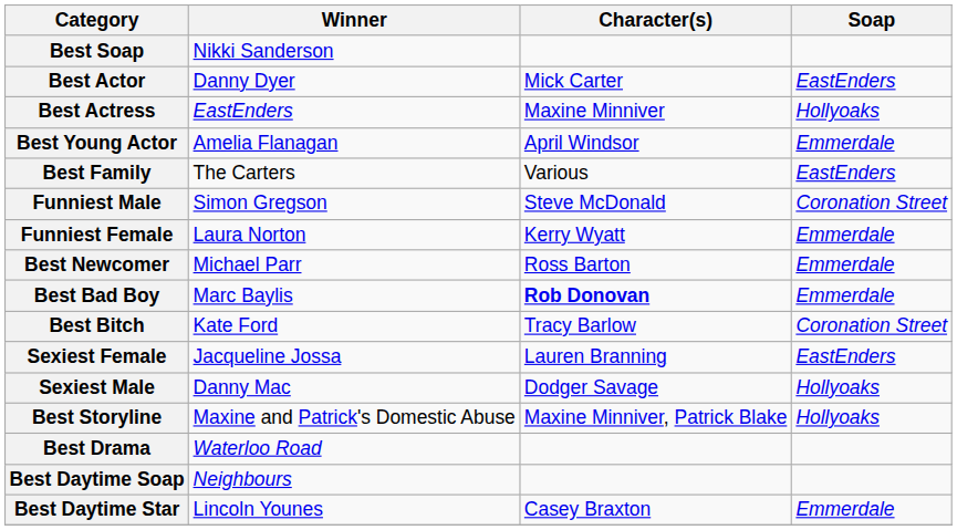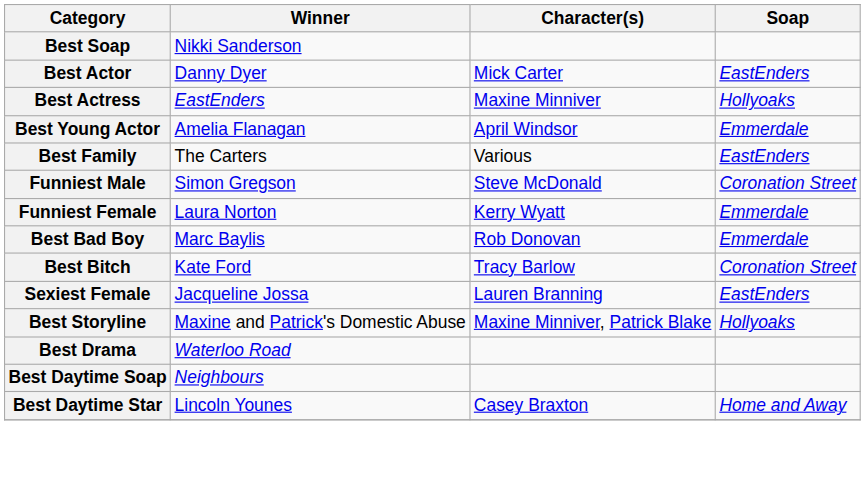 <table class="wikitable" style="font-size: 100%;">
 <tr>
 <th>Category</th>
 <th>Winner</th>
 <th>Character(s)</th>
 <th>Soap</th>
 </tr>
 <tr>
 <th>Best Soap</th>
 <td><a href='#'>Nikki Sanderson</a></td>
 <td></td>
 <td></td>
 </tr>
 <tr>
 <th>Best Actor</th>
 <td><a href='#'>Danny Dyer</a></td>
 <td><a href='#'>Mick Carter</a></td>
 <td><em><a href='#'>EastEnders</a></em></td>
 </tr>
 <tr>
 <th>Best Actress</th>
 <td><em><a href='#'>EastEnders</a></em></td>
 <td><a href='#'>Maxine Minniver</a></td>
 <td><em><a href='#'>Hollyoaks</a></em></td>
 </tr>
 <tr>
 <th>Best Young Actor</th>
 <td><a href='#'>Amelia Flanagan</a></td>
 <td><a href='#'>April Windsor</a></td>
 <td><em><a href='#'>Emmerdale</a></em></td>
 </tr>
 <tr>
 <th>Best Family</th>
 <td>The Carters</td>
 <td>Various</td>
 <td><em><a href='#'>EastEnders</a></em></td>
 </tr>
 <tr>
 <th>Funniest Male</th>
 <td><a href='#'>Simon Gregson</a></td>
 <td><a href='#'>Steve McDonald</a></td>
 <td><em><a href='#'>Coronation Street</a></em></td>
 </tr>
 <tr>
 <th>Funniest Female</th>
 <td><a href='#'>Laura Norton</a></td>
 <td><a href='#'>Kerry Wyatt</a></td>
 <td><em><a href='#'>Emmerdale</a></em></td>
 </tr>
 <tr>
-<th>Best Newcomer</th>
-<td><a href='#'>Michael Parr</a></td>
-<td><a href='#'>Ross Barton</a></td>
-<td><em><a href='#'>Emmerdale</a></em></td>
-</tr>
-<tr>
 <th>Best Bad Boy</th>
 <td><a href='#'>Marc Baylis</a></td>
-<td><strong><a href='#'>Rob Donovan</a></strong></td>
+<td><a href='#'>Rob Donovan</a></td>
 <td><em><a href='#'>Emmerdale</a></em></td>
 </tr>
 <tr>
 <th>Best Bitch</th>
 <td><a href='#'>Kate Ford</a></td>
 <td><a href='#'>Tracy Barlow</a></td>
 <td><em><a href='#'>Coronation Street</a></em></td>
 </tr>
 <tr>
 <th>Sexiest Female</th>
 <td><a href='#'>Jacqueline Jossa</a></td>
 <td><a href='#'>Lauren Branning</a></td>
 <td><em><a href='#'>EastEnders</a></em></td>
-</tr>
-<tr>
-<th>Sexiest Male</th>
-<td><a href='#'>Danny Mac</a></td>
-<td><a href='#'>Dodger Savage</a></td>
-<td><em><a href='#'>Hollyoaks</a></em></td>
 </tr>
 <tr>
 <th>Best Storyline</th>
 <td><a href='#'>Maxine</a> and <a href='#'>Patrick</a>'s Domestic Abuse</td>
 <td><a href='#'>Maxine Minniver</a>, <a href='#'>Patrick Blake</a></td>
 <td><em><a href='#'>Hollyoaks</a></em></td>
 </tr>
 <tr>
 <th>Best Drama</th>
 <td><em><a href='#'>Waterloo Road</a></em></td>
 <td></td>
 <td></td>
 </tr>
 <tr>
 <th>Best Daytime Soap</th>
 <td><em><a href='#'>Neighbours</a></em></td>
 <td></td>
 <td></td>
 </tr>
 <tr>
 <th>Best Daytime Star</th>
 <td><a href='#'>Lincoln Younes</a></td>
 <td><a href='#'>Casey Braxton</a></td>
-<td><em><a href='#'>Emmerdale</a></em></td>
+<td><em><a href='#'>Home and Away</a></em></td>
 </tr>
 <tr>
 </tr>
 </table>
